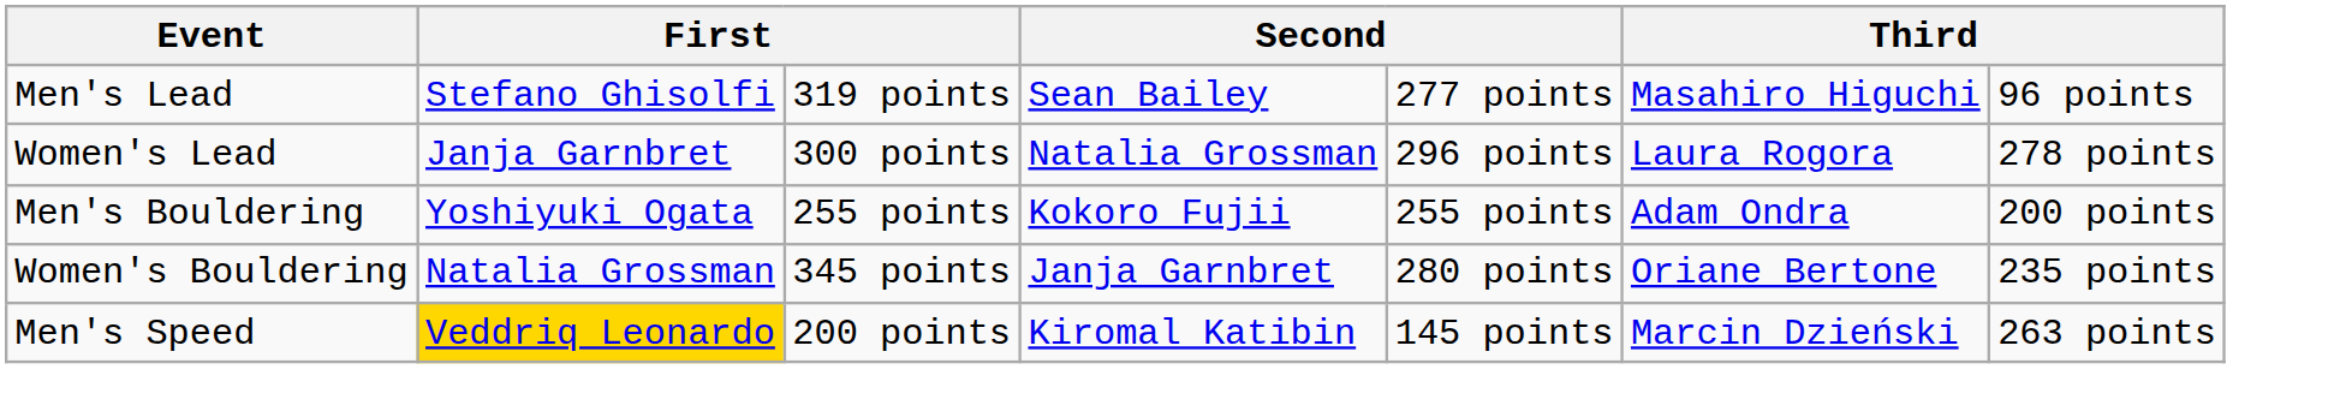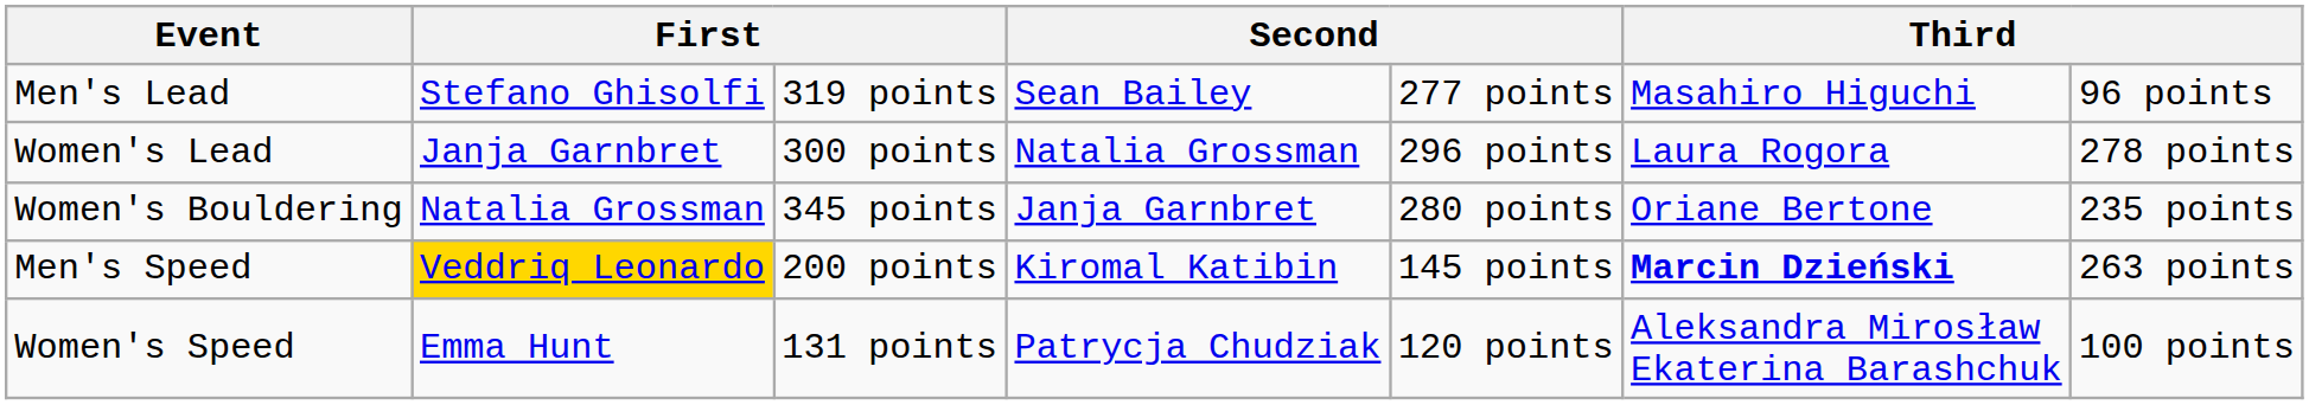 <table class="wikitable">
 <tr>
 <th>Event</th>
 <th colspan="2">First</th>
 <th colspan="2">Second</th>
 <th colspan="2">Third</th>
 </tr>
 <tr>
 <td>Men's Lead</td>
 <td> <a href='#'>Stefano Ghisolfi</a></td>
 <td>319 points</td>
 <td> <a href='#'>Sean Bailey</a></td>
 <td>277 points</td>
 <td> <a href='#'>Masahiro Higuchi</a></td>
 <td>96 points</td>
 </tr>
 <tr>
 <td>Women's Lead</td>
 <td> <a href='#'>Janja Garnbret</a></td>
 <td>300 points</td>
 <td> <a href='#'>Natalia Grossman</a></td>
 <td>296 points</td>
 <td> <a href='#'>Laura Rogora</a></td>
 <td>278 points</td>
 </tr>
 <tr>
-<td>Men's Bouldering</td>
-<td> <a href='#'>Yoshiyuki Ogata</a></td>
-<td>255 points</td>
-<td> <a href='#'>Kokoro Fujii</a></td>
-<td>255 points</td>
-<td> <a href='#'>Adam Ondra</a></td>
-<td>200 points</td>
-</tr>
-<tr>
 <td>Women's Bouldering</td>
 <td> <a href='#'>Natalia Grossman</a></td>
 <td>345 points</td>
 <td> <a href='#'>Janja Garnbret</a></td>
 <td>280 points</td>
 <td> <a href='#'>Oriane Bertone</a></td>
 <td>235 points</td>
 </tr>
 <tr>
 <td>Men's Speed</td>
 <td style="background: gold;"> <a href='#'>Veddriq Leonardo</a></td>
 <td>200 points</td>
 <td> <a href='#'>Kiromal Katibin</a></td>
 <td>145 points</td>
-<td> <a href='#'>Marcin Dzieński</a></td>
+<td><strong> <a href='#'>Marcin Dzieński</a></strong></td>
 <td>263 points</td>
 </tr>
+<tr>
+<td>Women's Speed</td>
+<td> <a href='#'>Emma Hunt</a></td>
+<td>131 points</td>
+<td> <a href='#'>Patrycja Chudziak</a></td>
+<td>120 points</td>
+<td> <a href='#'>Aleksandra Mirosław</a><br> <a href='#'>Ekaterina Barashchuk</a></td>
+<td>100 points</td>
+</tr>
 </table>
